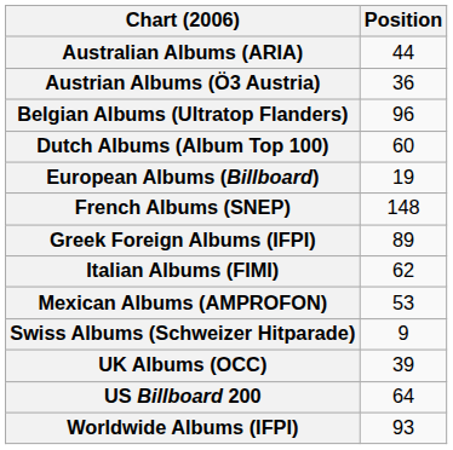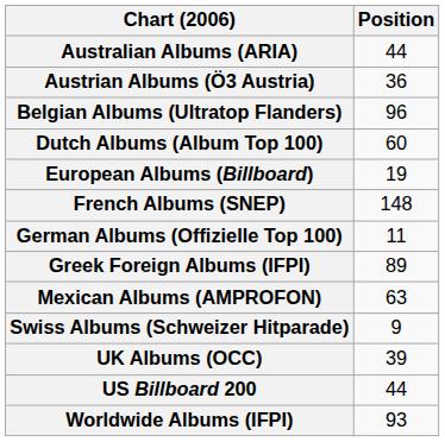 <table class="wikitable plainrowheaders sortable" style="text-align:center;">
 <tr>
 <th align="center">Chart (2006)</th>
 <th align="center">Position</th>
 </tr>
 <tr>
 <th scope="row">Australian Albums (ARIA)</th>
 <td>44</td>
 </tr>
 <tr>
 <th scope="row">Austrian Albums (Ö3 Austria)</th>
 <td>36</td>
 </tr>
 <tr>
 <th scope="row">Belgian Albums (Ultratop Flanders)</th>
 <td>96</td>
 </tr>
 <tr>
 <th scope="row">Dutch Albums (Album Top 100)</th>
 <td>60</td>
 </tr>
 <tr>
 <th scope="row">European Albums (<em>Billboard</em>)</th>
 <td>19</td>
 </tr>
 <tr>
 <th scope="row">French Albums (SNEP)</th>
 <td>148</td>
 </tr>
 <tr>
+<th scope="row">German Albums (Offizielle Top 100)</th>
+<td>11</td>
+</tr>
+<tr>
 <th scope="row">Greek Foreign Albums (IFPI)</th>
 <td style="text-align:center;">89</td>
 </tr>
 <tr>
-<th scope="row">Italian Albums (FIMI)</th>
-<td>62</td>
-</tr>
-<tr>
 <th scope="row">Mexican Albums (AMPROFON)</th>
-<td>53</td>
+<td>63</td>
 </tr>
 <tr>
 <th scope="row">Swiss Albums (Schweizer Hitparade)</th>
 <td>9</td>
 </tr>
 <tr>
 <th scope="row">UK Albums (OCC)</th>
 <td>39</td>
 </tr>
 <tr>
 <th scope="row">US <em>Billboard</em> 200</th>
-<td>64</td>
+<td>44</td>
 </tr>
 <tr>
 <th scope="row">Worldwide Albums (IFPI)</th>
 <td>93</td>
 </tr>
 </table>
